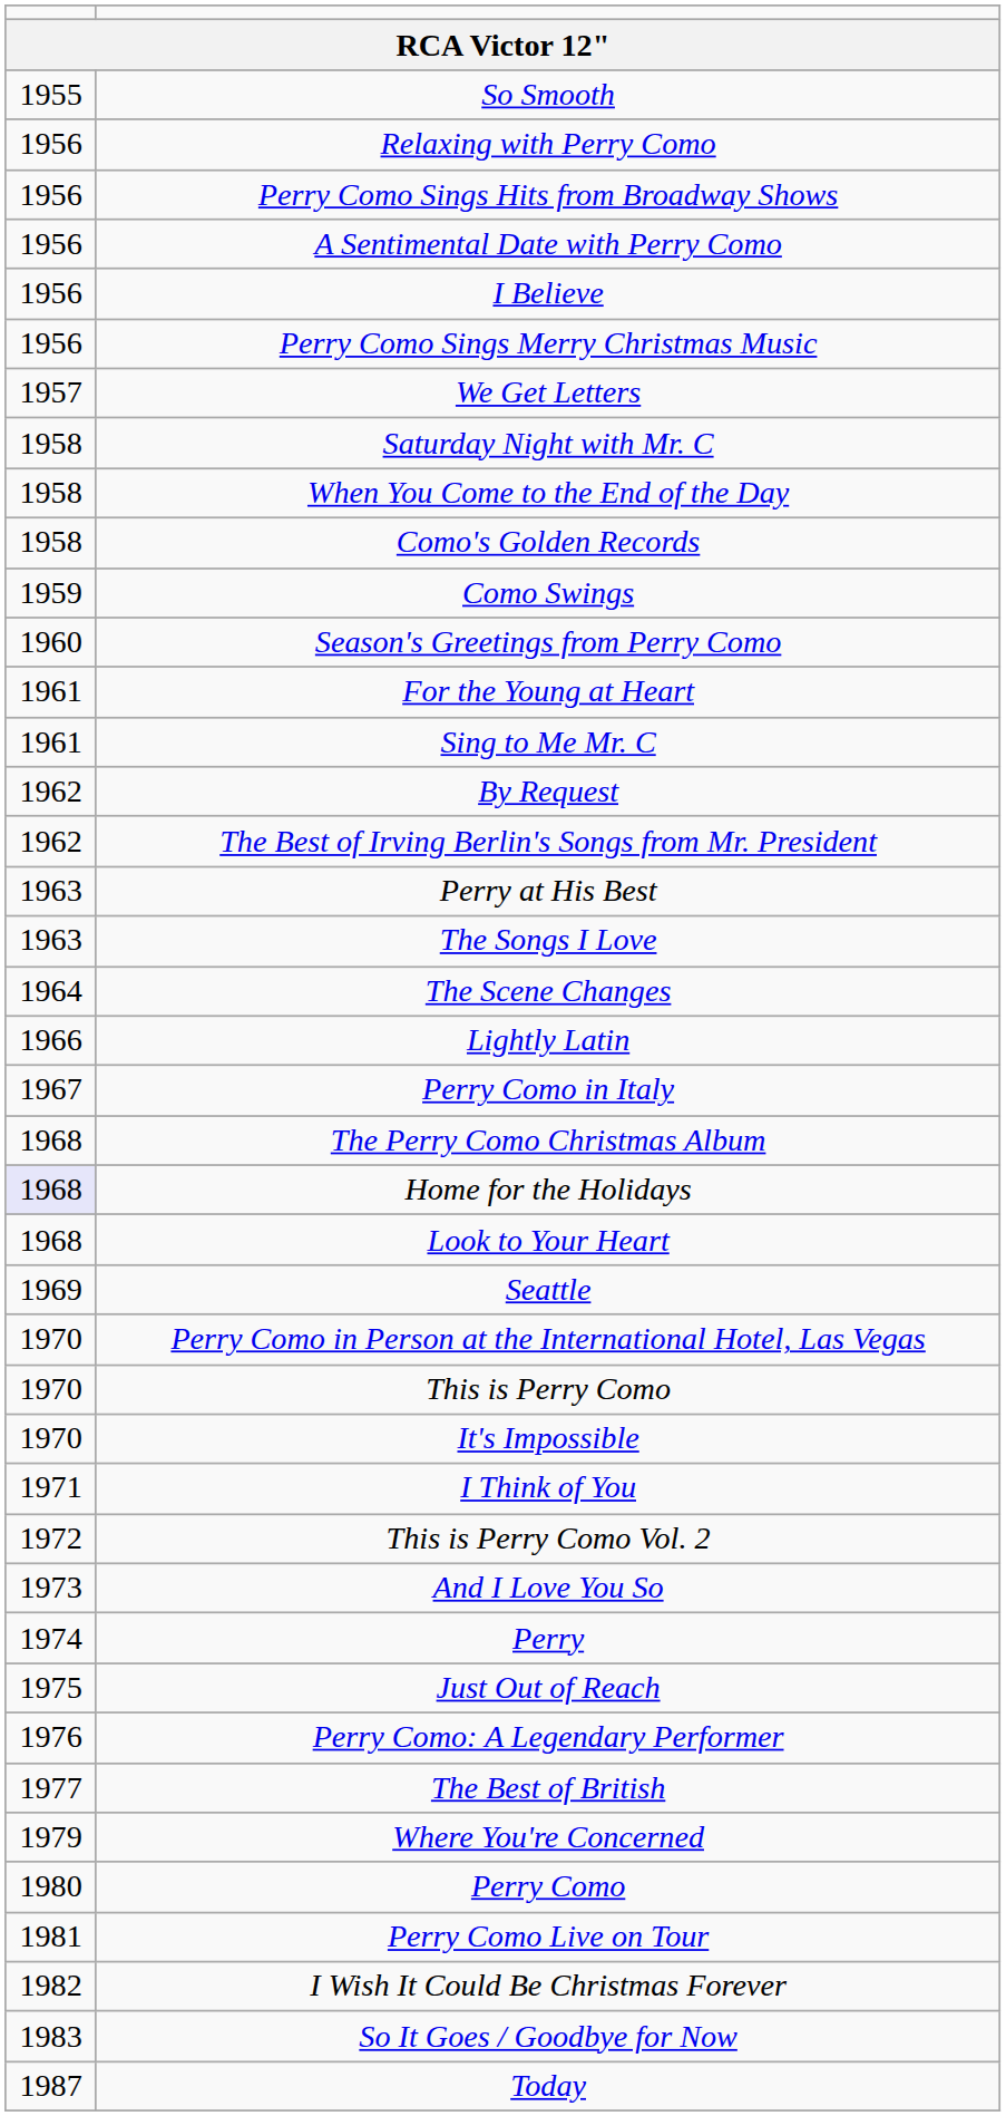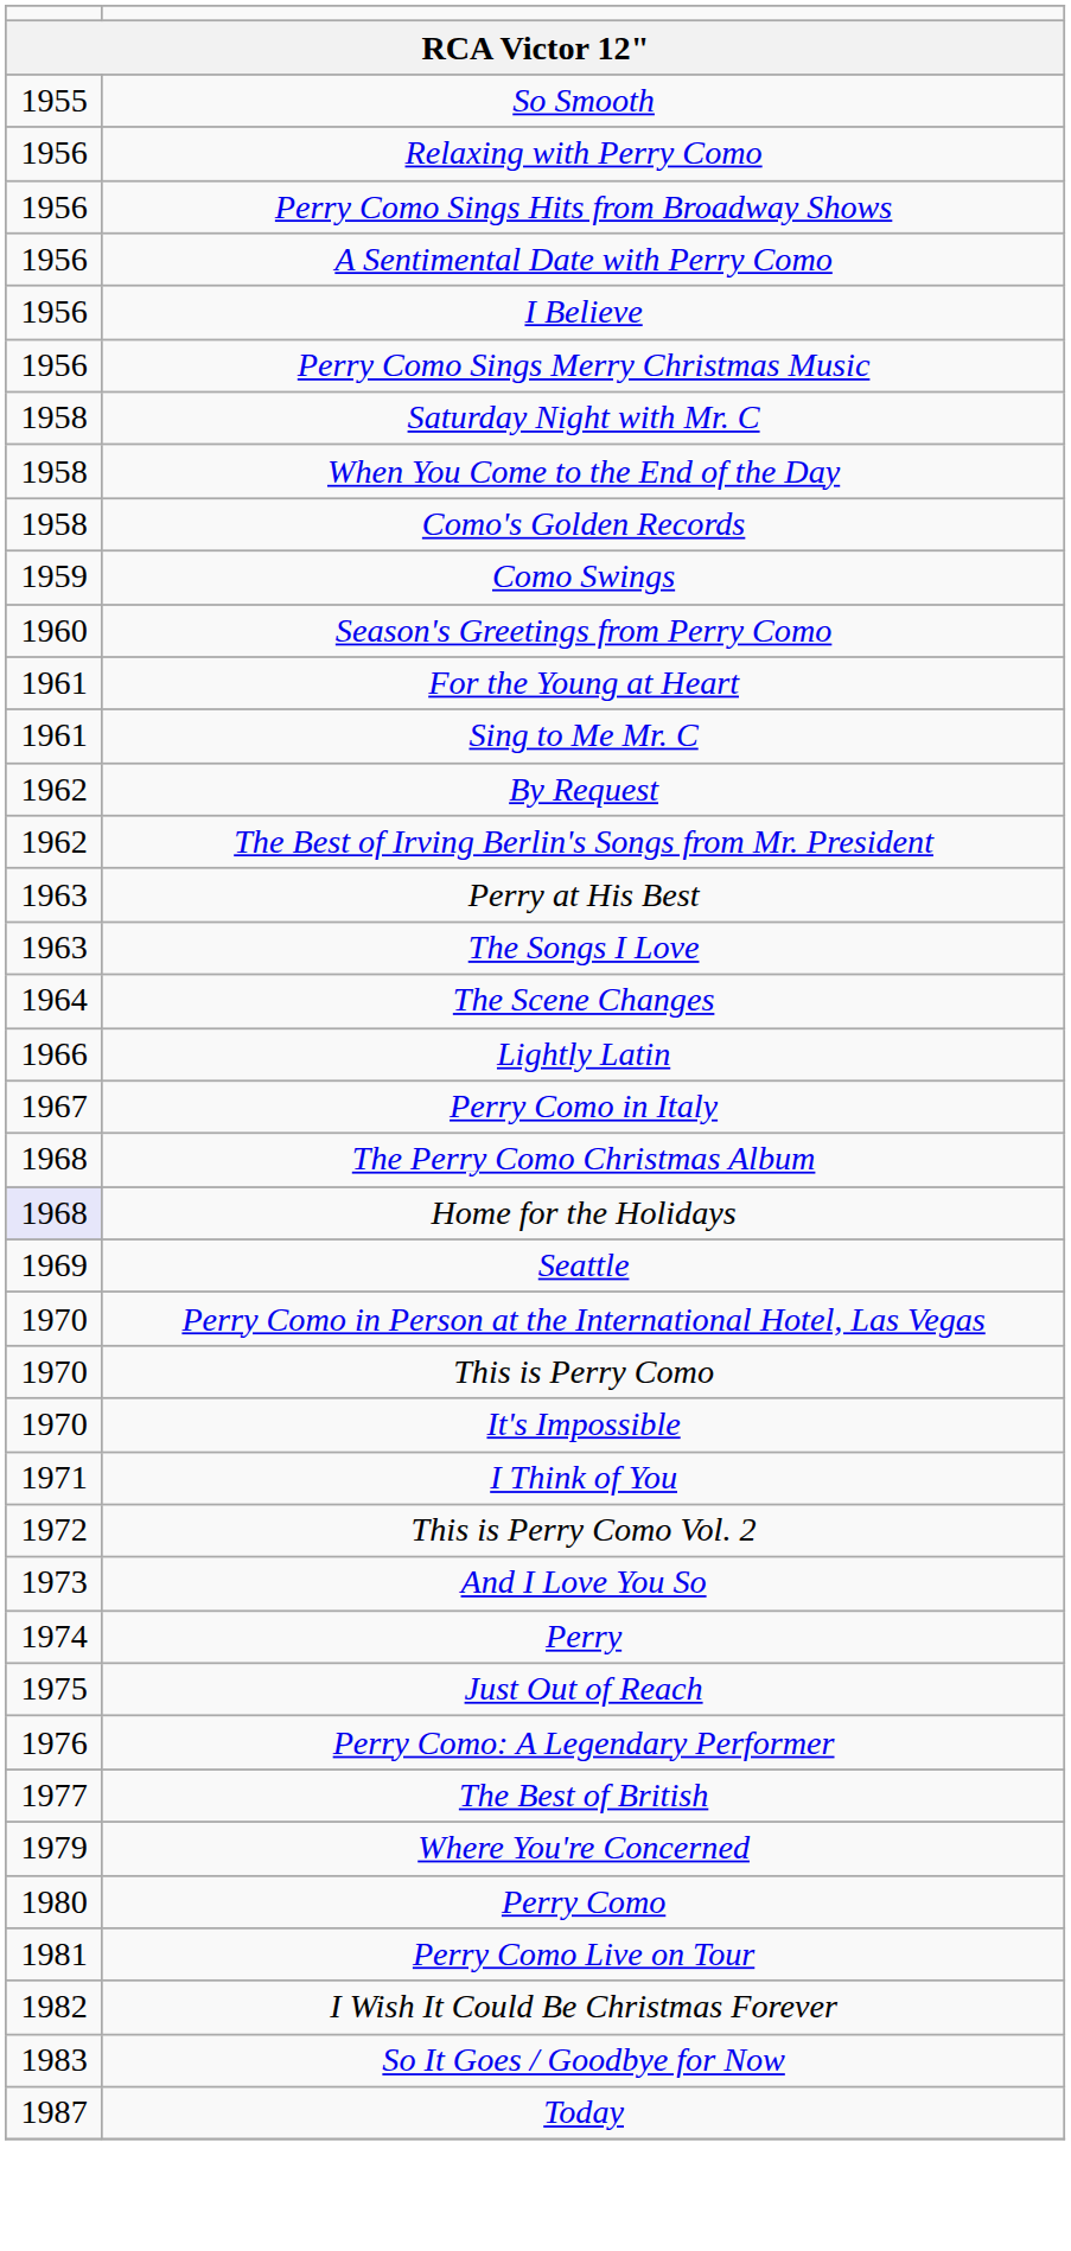 <table class="wikitable" align="center" style="text-align:center; width:500; border:1">
 <tr>
 <td></td>
 </tr>
 <tr>
 <th width="500" colspan=2>RCA Victor 12"</th>
 </tr>
 <tr>
 <td>1955</td>
 <td><em><a href='#'>So Smooth</a></em></td>
 </tr>
 <tr>
 <td>1956</td>
 <td><em><a href='#'>Relaxing with Perry Como</a></em></td>
 </tr>
 <tr>
 <td>1956</td>
 <td><em><a href='#'>Perry Como Sings Hits from Broadway Shows</a></em></td>
 </tr>
 <tr>
 <td>1956</td>
 <td><em><a href='#'>A Sentimental Date with Perry Como</a></em></td>
 </tr>
 <tr>
 <td>1956</td>
 <td><em><a href='#'>I Believe</a></em></td>
 </tr>
 <tr>
 <td>1956</td>
 <td><em><a href='#'>Perry Como Sings Merry Christmas Music</a></em></td>
-</tr>
-<tr>
-<td>1957</td>
-<td><em><a href='#'>We Get Letters</a></em></td>
 </tr>
 <tr>
 <td>1958</td>
 <td><em><a href='#'>Saturday Night with Mr. C</a></em></td>
 </tr>
 <tr>
 <td>1958</td>
 <td><em><a href='#'>When You Come to the End of the Day</a></em></td>
 </tr>
 <tr>
 <td>1958</td>
 <td><em><a href='#'>Como's Golden Records</a></em></td>
 </tr>
 <tr>
 <td>1959</td>
 <td><em><a href='#'>Como Swings</a></em></td>
 </tr>
 <tr>
 <td>1960</td>
 <td><em><a href='#'>Season's Greetings from Perry Como</a></em></td>
 </tr>
 <tr>
 <td>1961</td>
 <td><em><a href='#'>For the Young at Heart</a></em></td>
 </tr>
 <tr>
 <td>1961</td>
 <td><em><a href='#'>Sing to Me Mr. C</a></em></td>
 </tr>
 <tr>
 <td>1962</td>
 <td><em><a href='#'>By Request</a></em></td>
 </tr>
 <tr>
 <td>1962</td>
 <td><em><a href='#'>The Best of Irving Berlin's Songs from Mr. President</a></em></td>
 </tr>
 <tr>
 <td>1963</td>
 <td><em>Perry at His Best</em></td>
 </tr>
 <tr>
 <td>1963</td>
 <td><em><a href='#'>The Songs I Love</a></em></td>
 </tr>
 <tr>
 <td>1964</td>
 <td><em><a href='#'>The Scene Changes</a></em></td>
 </tr>
 <tr>
 <td>1966</td>
 <td><em><a href='#'>Lightly Latin</a></em></td>
 </tr>
 <tr>
 <td>1967</td>
 <td><em><a href='#'>Perry Como in Italy</a></em></td>
 </tr>
 <tr>
 <td>1968</td>
 <td><em><a href='#'>The Perry Como Christmas Album</a></em></td>
 </tr>
 <tr>
 <td style="background: lavender;">1968</td>
 <td><em>Home for the Holidays</em></td>
-</tr>
-<tr>
-<td>1968</td>
-<td><em><a href='#'>Look to Your Heart</a></em></td>
 </tr>
 <tr>
 <td>1969</td>
 <td><em><a href='#'>Seattle</a></em></td>
 </tr>
 <tr>
 <td>1970</td>
 <td><em><a href='#'>Perry Como in Person at the International Hotel, Las Vegas</a></em></td>
 </tr>
 <tr>
 <td>1970</td>
 <td><em>This is Perry Como</em></td>
 </tr>
 <tr>
 <td>1970</td>
 <td><em><a href='#'>It's Impossible</a></em></td>
 </tr>
 <tr>
 <td>1971</td>
 <td><em><a href='#'>I Think of You</a></em></td>
 </tr>
 <tr>
 <td>1972</td>
 <td><em>This is Perry Como Vol. 2</em></td>
 </tr>
 <tr>
 <td>1973</td>
 <td><em><a href='#'>And I Love You So</a></em></td>
 </tr>
 <tr>
 <td>1974</td>
 <td><em><a href='#'>Perry</a></em></td>
 </tr>
 <tr>
 <td>1975</td>
 <td><em><a href='#'>Just Out of Reach</a></em></td>
 </tr>
 <tr>
 <td>1976</td>
 <td><em><a href='#'>Perry Como: A Legendary Performer</a></em></td>
 </tr>
 <tr>
 <td>1977</td>
 <td><em><a href='#'>The Best of British</a></em></td>
 </tr>
 <tr>
 <td>1979</td>
 <td><em><a href='#'>Where You're Concerned</a></em></td>
 </tr>
 <tr>
 <td>1980</td>
 <td><em><a href='#'>Perry Como</a></em></td>
 </tr>
 <tr>
 <td>1981</td>
 <td><em><a href='#'>Perry Como Live on Tour</a></em></td>
 </tr>
 <tr>
 <td>1982</td>
 <td><em>I Wish It Could Be Christmas Forever</em></td>
 </tr>
 <tr>
 <td>1983</td>
 <td><em><a href='#'>So It Goes / Goodbye for Now</a></em></td>
 </tr>
 <tr>
 <td>1987</td>
 <td><em><a href='#'>Today</a></em></td>
 </tr>
 <tr>
 </tr>
 </table>
